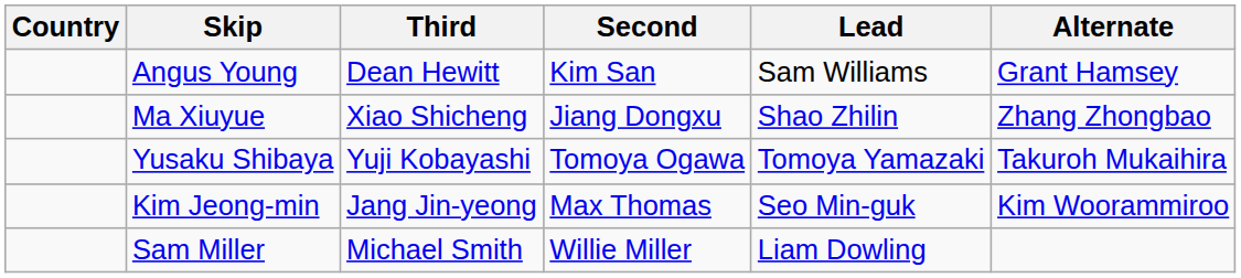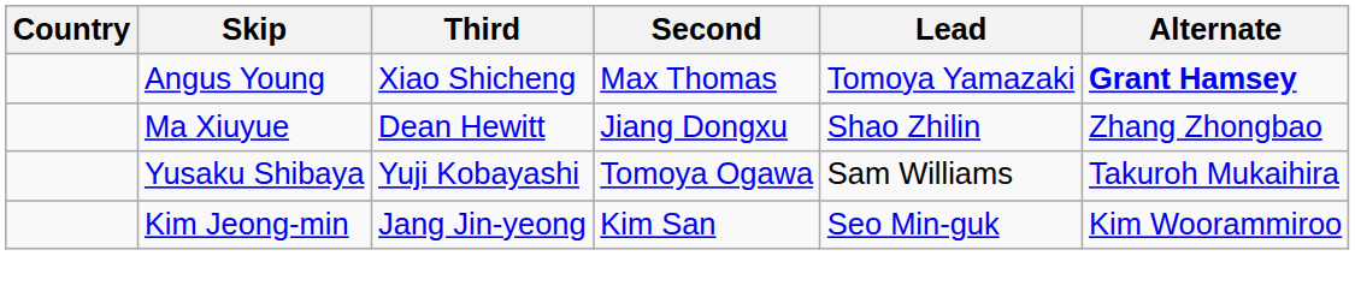 <table class="wikitable">
 <tr>
 <th>Country</th>
 <th>Skip</th>
 <th>Third</th>
 <th>Second</th>
 <th>Lead</th>
 <th>Alternate</th>
 </tr>
 <tr>
 <td></td>
 <td><a href='#'>Angus Young</a></td>
-<td><a href='#'>Dean Hewitt</a></td>
-<td><a href='#'>Kim San</a></td>
-<td>Sam Williams</td>
-<td><a href='#'>Grant Hamsey</a></td>
+<td><a href='#'>Xiao Shicheng</a></td>
+<td><a href='#'>Max Thomas</a></td>
+<td><a href='#'>Tomoya Yamazaki</a></td>
+<td><strong><a href='#'>Grant Hamsey</a></strong></td>
 </tr>
 <tr>
 <td></td>
 <td><a href='#'>Ma Xiuyue</a></td>
-<td><a href='#'>Xiao Shicheng</a></td>
+<td><a href='#'>Dean Hewitt</a></td>
 <td><a href='#'>Jiang Dongxu</a></td>
 <td><a href='#'>Shao Zhilin</a></td>
 <td><a href='#'>Zhang Zhongbao</a></td>
 </tr>
 <tr>
 <td></td>
 <td><a href='#'>Yusaku Shibaya</a></td>
 <td><a href='#'>Yuji Kobayashi</a></td>
 <td><a href='#'>Tomoya Ogawa</a></td>
-<td><a href='#'>Tomoya Yamazaki</a></td>
+<td>Sam Williams</td>
 <td><a href='#'>Takuroh Mukaihira</a></td>
 </tr>
 <tr>
 <td></td>
 <td><a href='#'>Kim Jeong-min</a></td>
 <td><a href='#'>Jang Jin-yeong</a></td>
-<td><a href='#'>Max Thomas</a></td>
+<td><a href='#'>Kim San</a></td>
 <td><a href='#'>Seo Min-guk</a></td>
 <td><a href='#'>Kim Woorammiroo</a></td>
 </tr>
-<tr>
-<td></td>
-<td><a href='#'>Sam Miller</a></td>
-<td><a href='#'>Michael Smith</a></td>
-<td><a href='#'>Willie Miller</a></td>
-<td><a href='#'>Liam Dowling</a></td>
-<td></td>
-</tr>
 </table>
